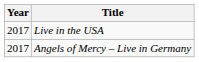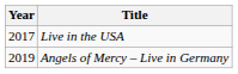 <table class="wikitable">
 <tr>
 <th>Year</th>
 <th>Title</th>
 </tr>
 <tr>
 <td>2017</td>
 <td><em>Live in the USA</em></td>
 </tr>
 <tr>
-<td>2017</td>
+<td>2019</td>
 <td><em>Angels of Mercy – Live in Germany</em></td>
 </tr>
 </table>
